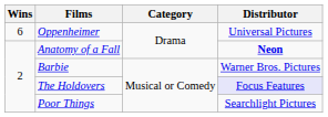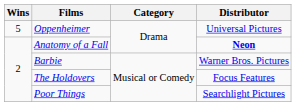 <table class="wikitable">
 <tr>
 <th>Wins</th>
 <th>Films</th>
 <th>Category</th>
 <th>Distributor</th>
 </tr>
 <tr>
-<td style="text-align:center">6</td>
+<td style="text-align:center">5</td>
 <td><em><a href='#'>Oppenheimer</a></em></td>
 <td style="text-align:center" rowspan="2">Drama</td>
 <td style="text-align:center"><a href='#'>Universal Pictures</a></td>
 </tr>
 <tr>
 <td rowspan="4" style="text-align:center">2</td>
 <td><em><a href='#'>Anatomy of a Fall</a></em></td>
 <td style="text-align:center"><strong><a href='#'>Neon</a></strong></td>
 </tr>
 <tr>
 <td><em><a href='#'>Barbie</a></em></td>
 <td style="text-align:center" rowspan="3">Musical or Comedy</td>
 <td style="text-align:center"><a href='#'>Warner Bros. Pictures</a></td>
 </tr>
 <tr>
 <td><em><a href='#'>The Holdovers</a></em></td>
-<td style="background: lavender; text-align:center"><a href='#'>Focus Features</a></td>
+<td style="text-align:center"><a href='#'>Focus Features</a></td>
 </tr>
 <tr>
 <td><em><a href='#'>Poor Things</a></em></td>
 <td style="text-align:center"><a href='#'>Searchlight Pictures</a></td>
 </tr>
 </table>
